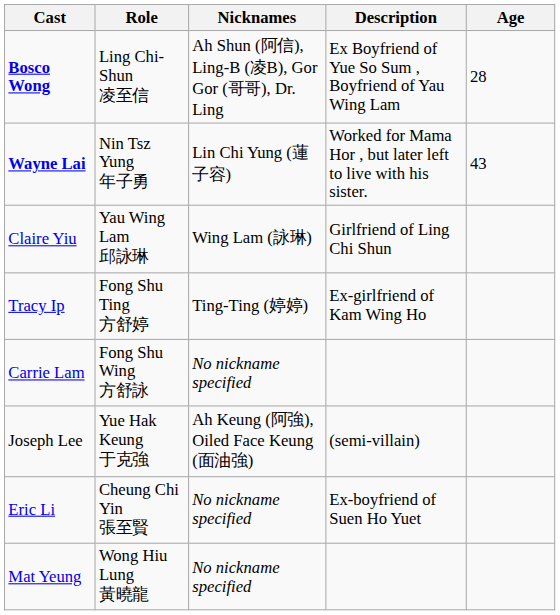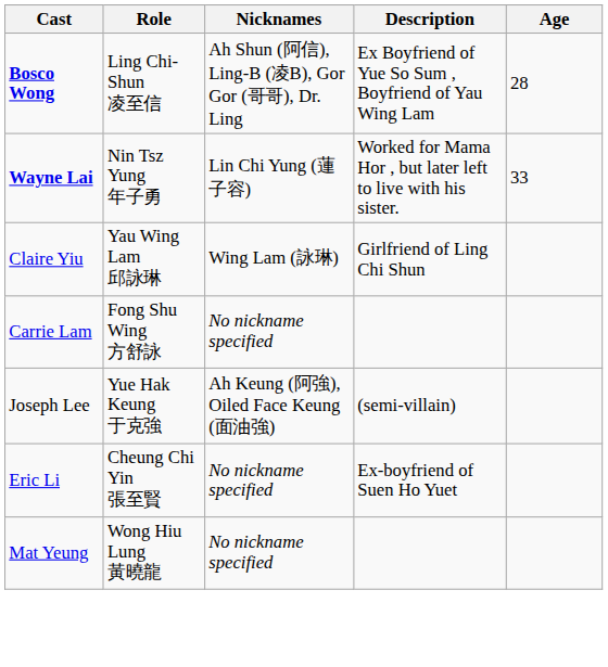 <table class="wikitable" width="60%">
 <tr>
 <th style="width:10%">Cast</th>
 <th style="width:10%">Role</th>
 <th style="width:15%">Nicknames</th>
 <th style="width:15%">Description</th>
 <th style="width:10%">Age</th>
 </tr>
 <tr>
 <td><strong><a href='#'>Bosco Wong</a></strong></td>
 <td>Ling Chi-Shun<br>凌至信</td>
 <td>Ah Shun (阿信), Ling-B (凌B), Gor Gor (哥哥), Dr. Ling</td>
 <td>Ex Boyfriend of Yue So Sum , Boyfriend of Yau Wing Lam</td>
 <td>28</td>
 </tr>
 <tr>
 <td><strong><a href='#'>Wayne Lai</a></strong></td>
 <td>Nin Tsz Yung<br>年子勇</td>
 <td>Lin Chi Yung (蓮子容)</td>
 <td>Worked for Mama Hor , but later left to live with his sister.</td>
-<td>43</td>
+<td>33</td>
 </tr>
 <tr>
 <td><a href='#'>Claire Yiu</a></td>
 <td>Yau Wing Lam<br>邱詠琳</td>
 <td>Wing Lam (詠琳)</td>
 <td>Girlfriend of Ling Chi Shun</td>
-<td></td>
-</tr>
-<tr>
-<td><a href='#'>Tracy Ip</a></td>
-<td>Fong Shu Ting<br>方舒婷</td>
-<td>Ting-Ting (婷婷)</td>
-<td>Ex-girlfriend of Kam Wing Ho</td>
 <td></td>
 </tr>
 <tr>
 <td><a href='#'>Carrie Lam</a></td>
 <td>Fong Shu Wing<br>方舒詠</td>
 <td><em>No nickname specified</em></td>
 <td></td>
 <td></td>
 </tr>
 <tr>
 <td>Joseph Lee</td>
 <td>Yue Hak Keung<br>于克強</td>
 <td>Ah Keung (阿強), Oiled Face Keung (面油強)</td>
 <td>(semi-villain)</td>
 <td></td>
 </tr>
 <tr>
 <td><a href='#'>Eric Li</a></td>
 <td>Cheung Chi Yin<br>張至賢</td>
 <td><em>No nickname specified</em></td>
 <td>Ex-boyfriend of Suen Ho Yuet</td>
 <td></td>
 </tr>
 <tr>
 <td><a href='#'>Mat Yeung</a></td>
 <td>Wong Hiu Lung<br>黃曉龍</td>
 <td><em>No nickname specified</em></td>
 <td></td>
 <td></td>
 </tr>
 </table>
